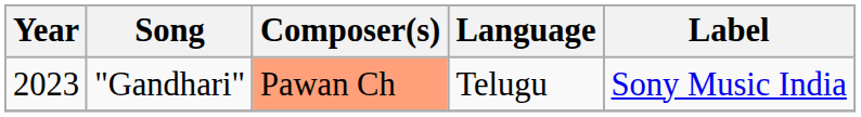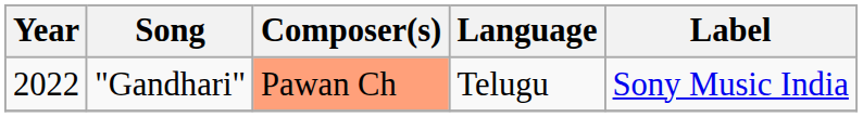 <table class="wikitable sortable">
 <tr>
 <th>Year</th>
 <th>Song</th>
 <th>Composer(s)</th>
 <th>Language</th>
 <th class="unsortable">Label</th>
 </tr>
 <tr>
-<td>2023</td>
+<td>2022</td>
 <td>"Gandhari"</td>
 <td style="background: lightsalmon;">Pawan Ch</td>
 <td>Telugu</td>
 <td><a href='#'>Sony Music India</a></td>
 </tr>
 <tr>
 </tr>
 </table>
